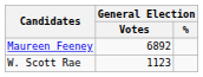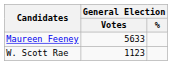 <table class=wikitable>
 <tr>
 <th colspan=1 rowspan=2><strong>Candidates</strong></th>
 <th colspan=2><strong>General Election</strong></th>
 </tr>
 <tr>
 <th>Votes</th>
 <th>%</th>
 </tr>
 <tr>
 <td><a href='#'>Maureen Feeney</a></td>
-<td align="right">6892</td>
+<td align="right">5633</td>
 <td align="right"></td>
 </tr>
 <tr>
 <td>W. Scott Rae</td>
 <td align="right">1123</td>
 <td align="right"></td>
 </tr>
 </table>
